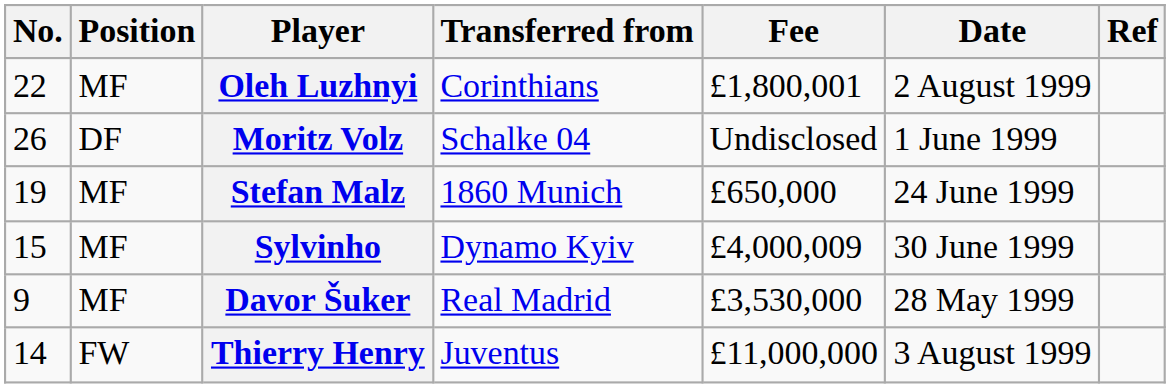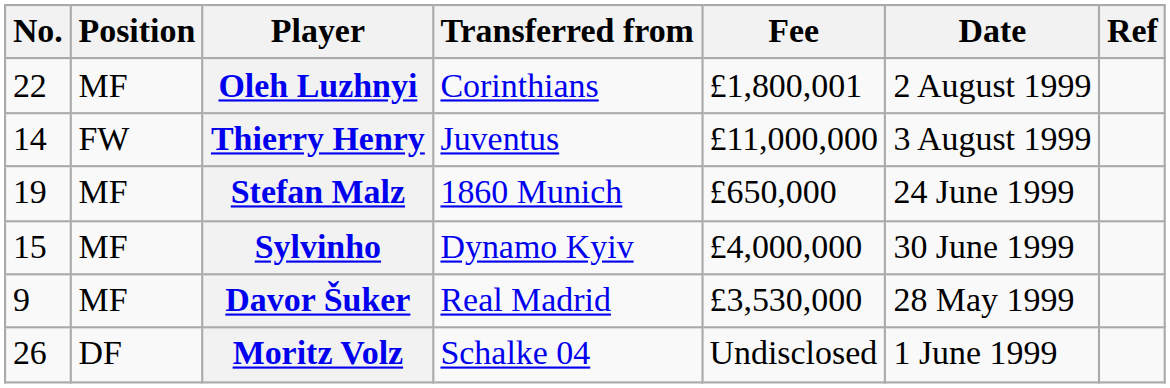 <table class="wikitable plainrowheaders" style="text-align:center; text-align:left">
 <tr>
 <th scope="col">No.</th>
 <th scope="col">Position</th>
 <th scope="col">Player</th>
 <th scope="col">Transferred from</th>
 <th scope="col">Fee</th>
 <th scope="col">Date</th>
 <th scope="col">Ref</th>
 </tr>
 <tr>
 <td>22</td>
 <td>MF</td>
 <th scope="row"><a href='#'>Oleh Luzhnyi</a></th>
 <td><a href='#'>Corinthians</a></td>
 <td>£1,800,001</td>
 <td>2 August 1999</td>
 <td></td>
 </tr>
 <tr>
-<td>26</td>
-<td>DF</td>
-<th scope="row"><a href='#'>Moritz Volz</a></th>
-<td><a href='#'>Schalke 04</a></td>
-<td>Undisclosed</td>
-<td>1 June 1999</td>
+<td>14</td>
+<td>FW</td>
+<th scope="row"><a href='#'>Thierry Henry</a></th>
+<td><a href='#'>Juventus</a></td>
+<td>£11,000,000</td>
+<td>3 August 1999</td>
 <td></td>
 </tr>
 <tr>
 <td>19</td>
 <td>MF</td>
 <th scope="row"><a href='#'>Stefan Malz</a></th>
 <td><a href='#'>1860 Munich</a></td>
 <td>£650,000</td>
 <td>24 June 1999</td>
 <td></td>
 </tr>
 <tr>
 <td>15</td>
 <td>MF</td>
 <th scope="row"><a href='#'>Sylvinho</a></th>
 <td><a href='#'>Dynamo Kyiv</a></td>
-<td>£4,000,009</td>
+<td>£4,000,000</td>
 <td>30 June 1999</td>
 <td></td>
 </tr>
 <tr>
 <td>9</td>
 <td>MF</td>
 <th scope="row"><a href='#'>Davor Šuker</a></th>
 <td><a href='#'>Real Madrid</a></td>
 <td>£3,530,000</td>
 <td>28 May 1999</td>
 <td></td>
 </tr>
 <tr>
-<td>14</td>
-<td>FW</td>
-<th scope="row"><a href='#'>Thierry Henry</a></th>
-<td><a href='#'>Juventus</a></td>
-<td>£11,000,000</td>
-<td>3 August 1999</td>
+<td>26</td>
+<td>DF</td>
+<th scope="row"><a href='#'>Moritz Volz</a></th>
+<td><a href='#'>Schalke 04</a></td>
+<td>Undisclosed</td>
+<td>1 June 1999</td>
 <td></td>
 </tr>
 </table>
